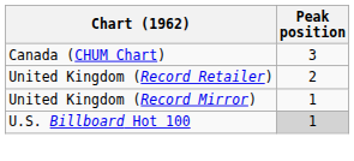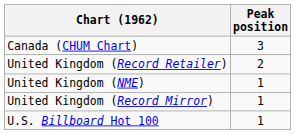 <table class="wikitable sortable">
 <tr>
 <th>Chart (1962)</th>
 <th>Peak<br>position</th>
 </tr>
 <tr>
 <td>Canada (<a href='#'>CHUM Chart</a>)</td>
 <td style="text-align:center;">3</td>
 </tr>
 <tr>
 <td>United Kingdom (<em><a href='#'>Record Retailer</a></em>)</td>
 <td style="text-align:center;">2</td>
 </tr>
 <tr>
+<td>United Kingdom (<em><a href='#'>NME</a></em>)</td>
+<td style="text-align:center;">1</td>
+</tr>
+<tr>
 <td>United Kingdom (<em><a href='#'>Record Mirror</a></em>)</td>
 <td style="text-align:center;">1</td>
 </tr>
 <tr>
 <td>U.S. <a href='#'><em>Billboard</em> Hot 100</a></td>
-<td align="center" style="background: lightgrey;">1</td>
+<td align="center">1</td>
 </tr>
 </table>
